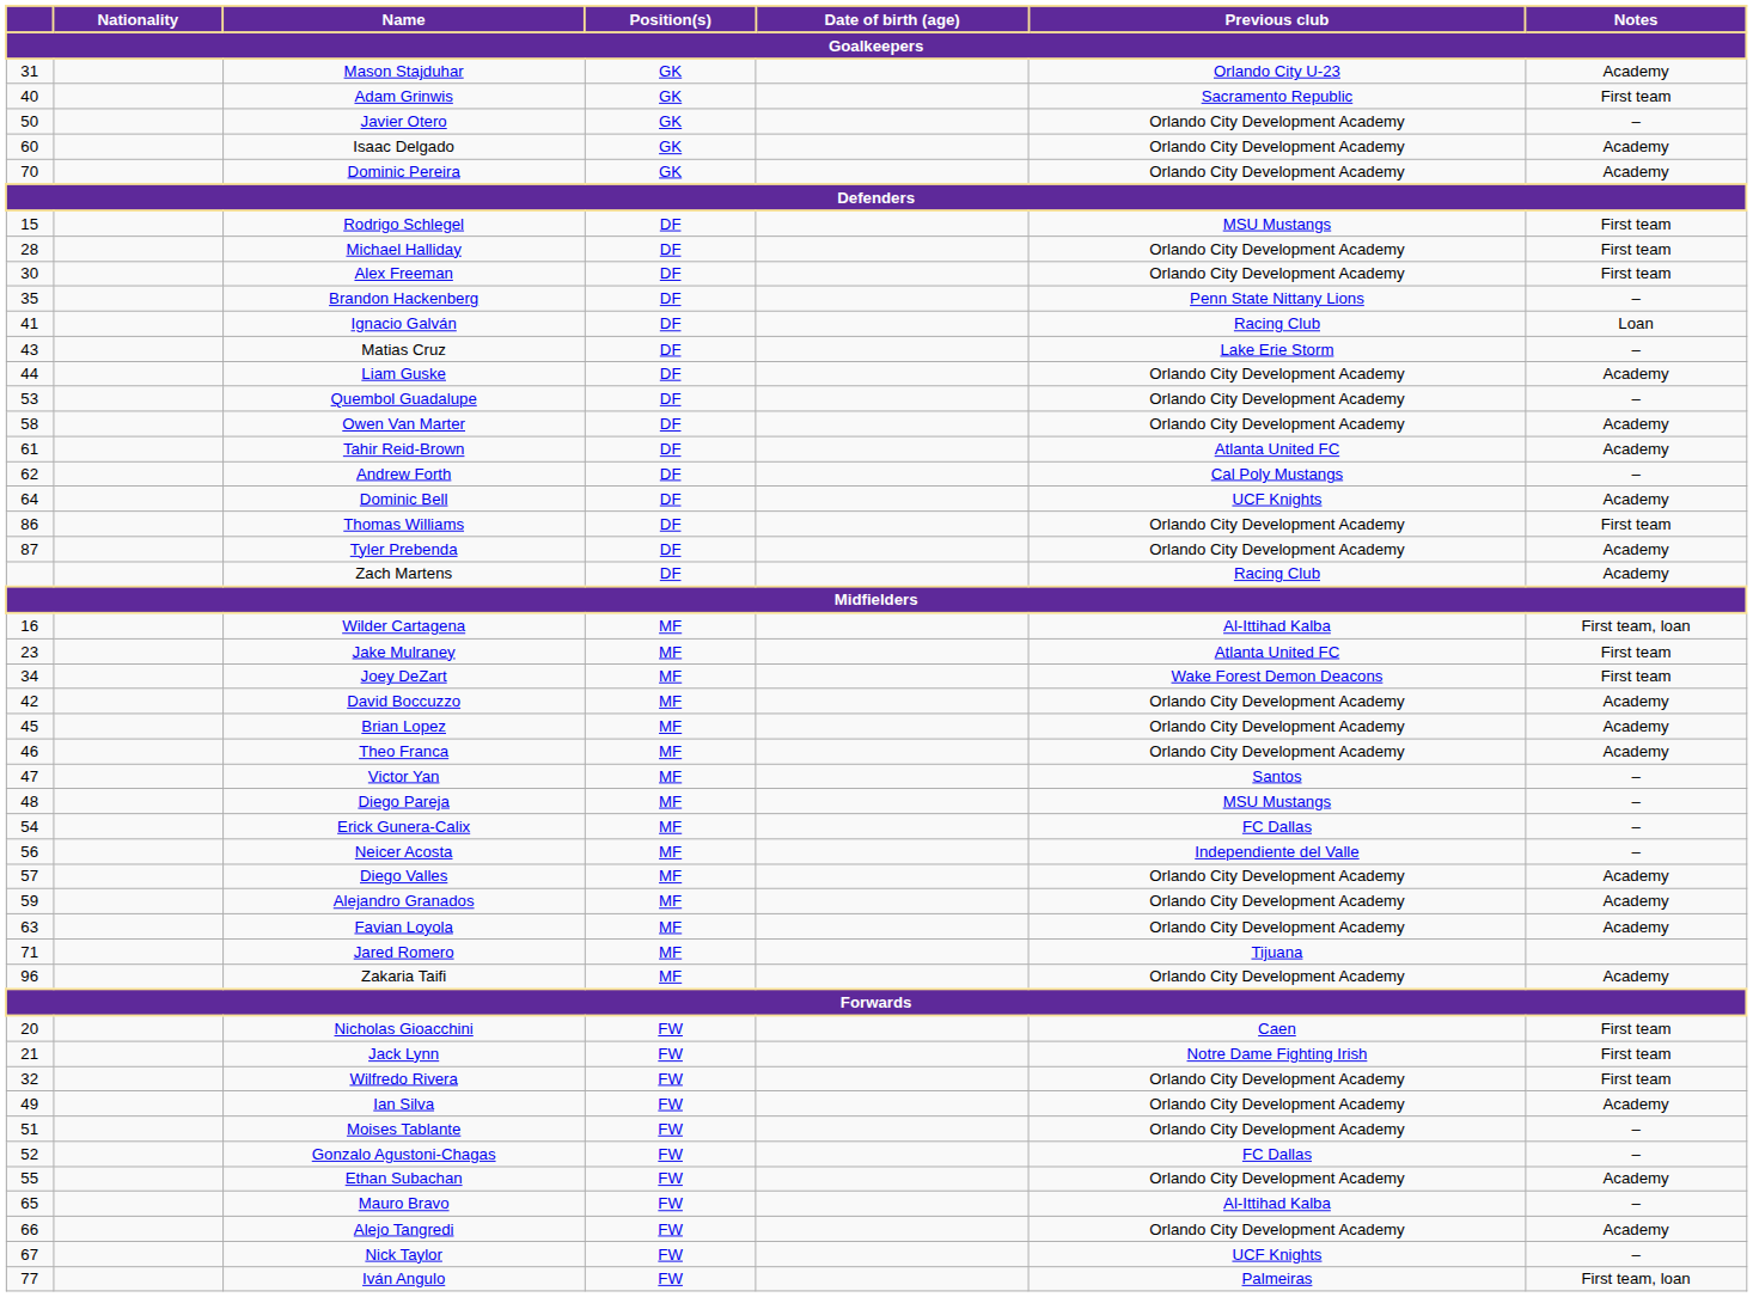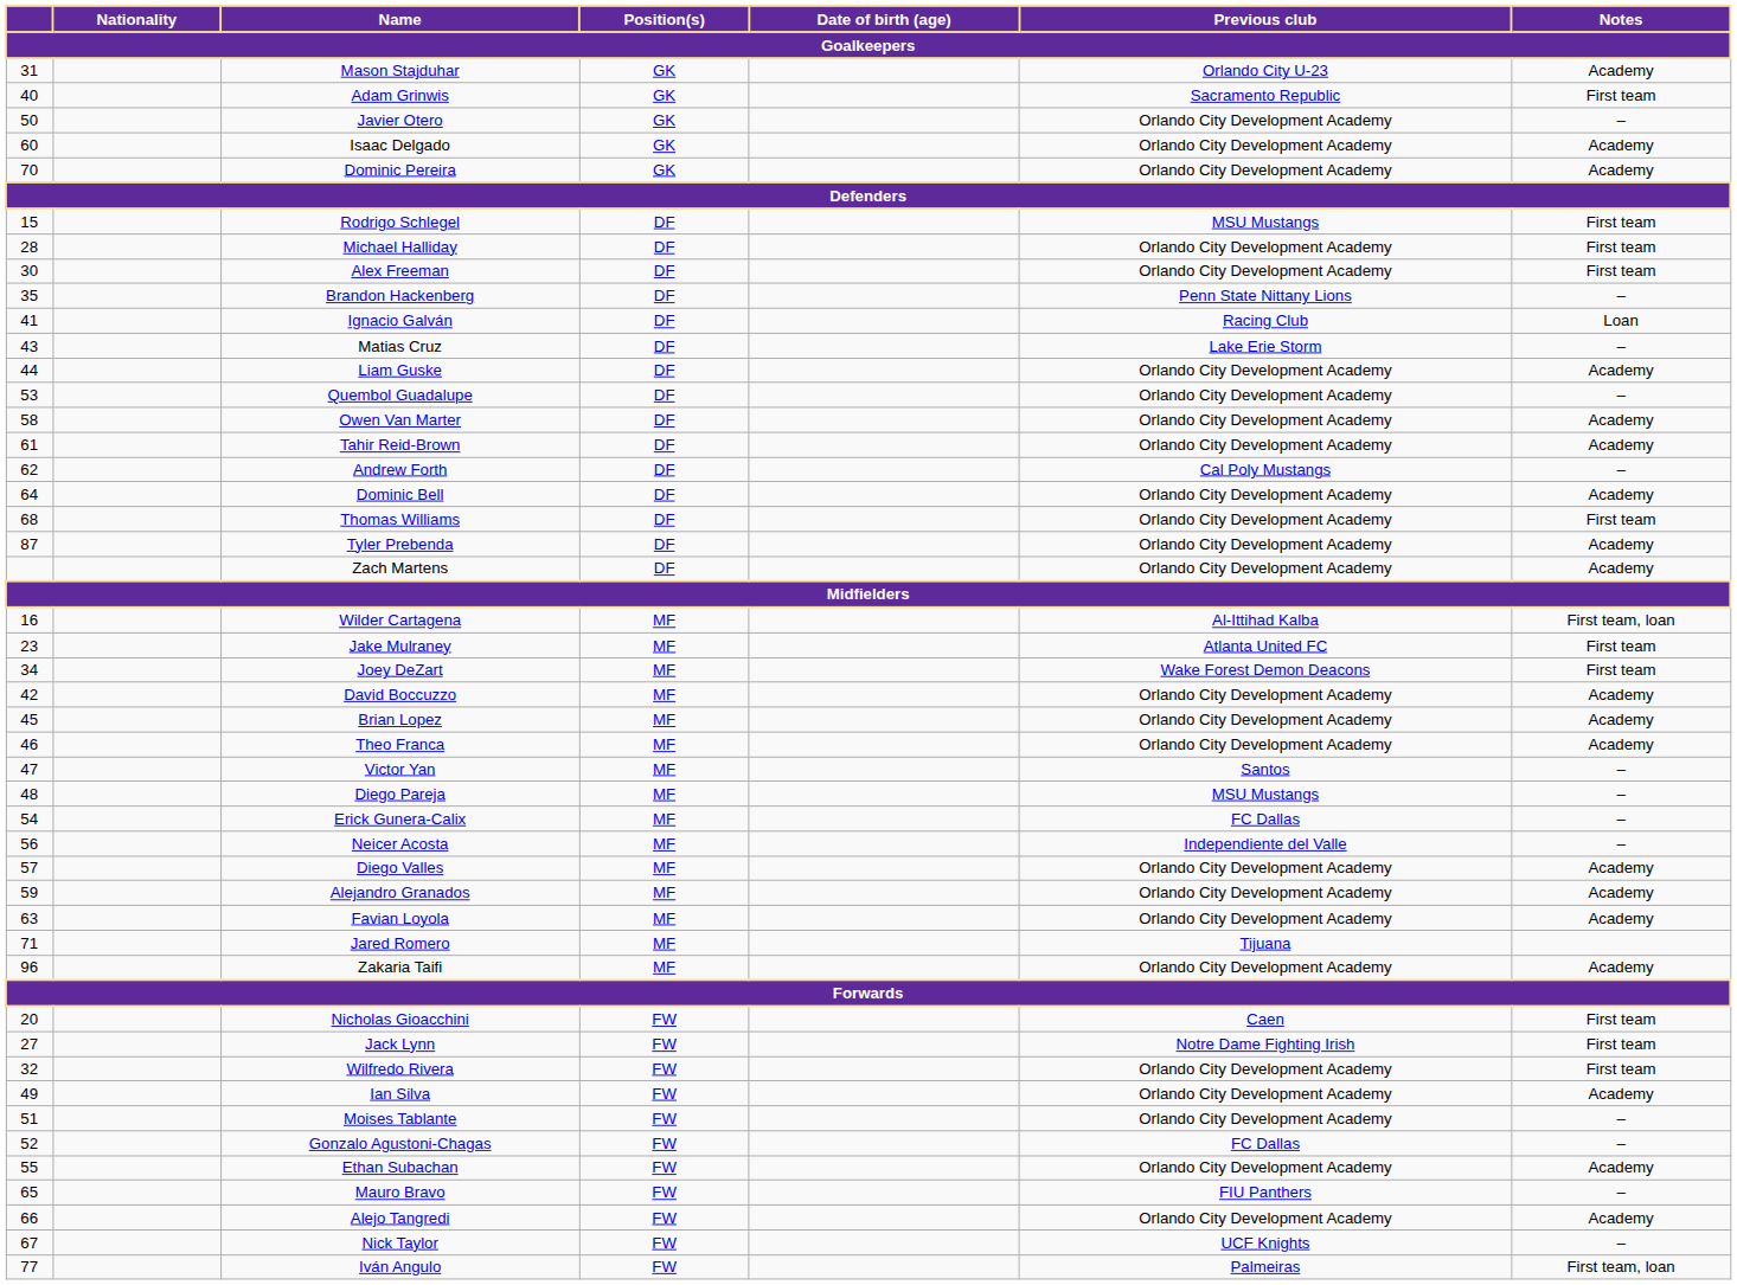 <table class="wikitable" style="text-align:center; font-size:90%; width:100%;">
 <tr>
 <th style="background:#5E299A; color:white; border:2px solid #F8E196; text-align:center;"></th>
 <th style="background:#5E299A; color:white; border:2px solid #F8E196; text-align:center;">Nationality</th>
 <th style="background:#5E299A; color:white; border:2px solid #F8E196; text-align:center;">Name</th>
 <th style="background:#5E299A; color:white; border:2px solid #F8E196; text-align:center;">Position(s)</th>
 <th style="background:#5E299A; color:white; border:2px solid #F8E196; text-align:center;">Date of birth (age)</th>
 <th style="background:#5E299A; color:white; border:2px solid #F8E196; text-align:center;">Previous club</th>
 <th style="background:#5E299A; color:white; border:2px solid #F8E196; text-align:center;">Notes</th>
 </tr>
 <tr>
 <th colspan="7" style="text-align:center; background:#5E299A; color:white; border:2px solid #F8E196;">Goalkeepers</th>
 </tr>
 <tr>
 <td>31</td>
 <td></td>
 <td><a href='#'>Mason Stajduhar</a></td>
 <td><a href='#'>GK</a></td>
 <td></td>
 <td> <a href='#'>Orlando City U-23</a></td>
 <td>Academy</td>
 </tr>
 <tr>
 <td>40</td>
 <td></td>
 <td><a href='#'>Adam Grinwis</a></td>
 <td><a href='#'>GK</a></td>
 <td></td>
 <td> <a href='#'>Sacramento Republic</a></td>
 <td>First team</td>
 </tr>
 <tr>
 <td>50</td>
 <td></td>
 <td><a href='#'>Javier Otero</a></td>
 <td><a href='#'>GK</a></td>
 <td></td>
 <td> Orlando City Development Academy</td>
 <td>–</td>
 </tr>
 <tr>
 <td>60</td>
 <td></td>
 <td>Isaac Delgado</td>
 <td><a href='#'>GK</a></td>
 <td></td>
 <td> Orlando City Development Academy</td>
 <td>Academy</td>
 </tr>
 <tr>
 <td>70</td>
 <td></td>
 <td><a href='#'>Dominic Pereira</a></td>
 <td><a href='#'>GK</a></td>
 <td></td>
 <td> Orlando City Development Academy</td>
 <td>Academy</td>
 </tr>
 <tr>
 <th colspan="7" style="text-align:center; background:#5E299A; color:white; border:2px solid #F8E196;">Defenders</th>
 </tr>
 <tr>
 <td>15</td>
 <td></td>
 <td><a href='#'>Rodrigo Schlegel</a></td>
 <td><a href='#'>DF</a></td>
 <td></td>
 <td> <a href='#'>MSU Mustangs</a></td>
 <td>First team</td>
 </tr>
 <tr>
 <td>28</td>
 <td></td>
 <td><a href='#'>Michael Halliday</a></td>
 <td><a href='#'>DF</a></td>
 <td></td>
 <td> Orlando City Development Academy</td>
 <td>First team</td>
 </tr>
 <tr>
 <td>30</td>
 <td></td>
 <td><a href='#'>Alex Freeman</a></td>
 <td><a href='#'>DF</a></td>
 <td></td>
 <td> Orlando City Development Academy</td>
 <td>First team</td>
 </tr>
 <tr>
 <td>35</td>
 <td></td>
 <td><a href='#'>Brandon Hackenberg</a></td>
 <td><a href='#'>DF</a></td>
 <td></td>
 <td> <a href='#'>Penn State Nittany Lions</a></td>
 <td>–</td>
 </tr>
 <tr>
 <td>41</td>
 <td></td>
 <td><a href='#'>Ignacio Galván</a></td>
 <td><a href='#'>DF</a></td>
 <td></td>
 <td> <a href='#'>Racing Club</a></td>
 <td>Loan</td>
 </tr>
 <tr>
 <td>43</td>
 <td></td>
 <td>Matias Cruz</td>
 <td><a href='#'>DF</a></td>
 <td></td>
 <td> <a href='#'>Lake Erie Storm</a></td>
 <td>–</td>
 </tr>
 <tr>
 <td>44</td>
 <td></td>
 <td><a href='#'>Liam Guske</a></td>
 <td><a href='#'>DF</a></td>
 <td></td>
 <td> Orlando City Development Academy</td>
 <td>Academy</td>
 </tr>
 <tr>
 <td>53</td>
 <td></td>
 <td><a href='#'>Quembol Guadalupe</a></td>
 <td><a href='#'>DF</a></td>
 <td></td>
 <td> Orlando City Development Academy</td>
 <td>–</td>
 </tr>
 <tr>
 <td>58</td>
 <td></td>
 <td><a href='#'>Owen Van Marter</a></td>
 <td><a href='#'>DF</a></td>
 <td></td>
 <td> Orlando City Development Academy</td>
 <td>Academy</td>
 </tr>
 <tr>
 <td>61</td>
 <td></td>
 <td><a href='#'>Tahir Reid-Brown</a></td>
 <td><a href='#'>DF</a></td>
 <td></td>
-<td> <a href='#'>Atlanta United FC</a></td>
+<td> Orlando City Development Academy</td>
 <td>Academy</td>
 </tr>
 <tr>
 <td>62</td>
 <td></td>
 <td><a href='#'>Andrew Forth</a></td>
 <td><a href='#'>DF</a></td>
 <td></td>
 <td> <a href='#'>Cal Poly Mustangs</a></td>
 <td>–</td>
 </tr>
 <tr>
 <td>64</td>
 <td></td>
 <td><a href='#'>Dominic Bell</a></td>
 <td><a href='#'>DF</a></td>
 <td></td>
-<td> <a href='#'>UCF Knights</a></td>
+<td> Orlando City Development Academy</td>
 <td>Academy</td>
 </tr>
 <tr>
-<td>86</td>
+<td>68</td>
 <td></td>
 <td><a href='#'>Thomas Williams</a></td>
 <td><a href='#'>DF</a></td>
 <td></td>
 <td> Orlando City Development Academy</td>
 <td>First team</td>
 </tr>
 <tr>
 <td>87</td>
 <td></td>
 <td><a href='#'>Tyler Prebenda</a></td>
 <td><a href='#'>DF</a></td>
 <td></td>
 <td> Orlando City Development Academy</td>
 <td>Academy</td>
 </tr>
 <tr>
 <td></td>
 <td></td>
 <td>Zach Martens</td>
 <td><a href='#'>DF</a></td>
 <td></td>
-<td> <a href='#'>Racing Club</a></td>
+<td> Orlando City Development Academy</td>
 <td>Academy</td>
 </tr>
 <tr>
 <th colspan="7" style="text-align:center; background:#5E299A; color:white; border:2px solid #F8E196;">Midfielders</th>
 </tr>
 <tr>
 <td>16</td>
 <td></td>
 <td><a href='#'>Wilder Cartagena</a></td>
 <td><a href='#'>MF</a></td>
 <td></td>
 <td> <a href='#'>Al-Ittihad Kalba</a></td>
 <td>First team, loan</td>
 </tr>
 <tr>
 <td>23</td>
 <td></td>
 <td><a href='#'>Jake Mulraney</a></td>
 <td><a href='#'>MF</a></td>
 <td></td>
 <td> <a href='#'>Atlanta United FC</a></td>
 <td>First team</td>
 </tr>
 <tr>
 <td>34</td>
 <td></td>
 <td><a href='#'>Joey DeZart</a></td>
 <td><a href='#'>MF</a></td>
 <td></td>
 <td> <a href='#'>Wake Forest Demon Deacons</a></td>
 <td>First team</td>
 </tr>
 <tr>
 <td>42</td>
 <td></td>
 <td><a href='#'>David Boccuzzo</a></td>
 <td><a href='#'>MF</a></td>
 <td></td>
 <td> Orlando City Development Academy</td>
 <td>Academy</td>
 </tr>
 <tr>
 <td>45</td>
 <td></td>
 <td><a href='#'>Brian Lopez</a></td>
 <td><a href='#'>MF</a></td>
 <td></td>
 <td> Orlando City Development Academy</td>
 <td>Academy</td>
 </tr>
 <tr>
 <td>46</td>
 <td></td>
 <td><a href='#'>Theo Franca</a></td>
 <td><a href='#'>MF</a></td>
 <td></td>
 <td> Orlando City Development Academy</td>
 <td>Academy</td>
 </tr>
 <tr>
 <td>47</td>
 <td></td>
 <td><a href='#'>Victor Yan</a></td>
 <td><a href='#'>MF</a></td>
 <td></td>
 <td> <a href='#'>Santos</a></td>
 <td>–</td>
 </tr>
 <tr>
 <td>48</td>
 <td></td>
 <td><a href='#'>Diego Pareja</a></td>
 <td><a href='#'>MF</a></td>
 <td></td>
 <td> <a href='#'>MSU Mustangs</a></td>
 <td>–</td>
 </tr>
 <tr>
 <td>54</td>
 <td></td>
 <td><a href='#'>Erick Gunera-Calix</a></td>
 <td><a href='#'>MF</a></td>
 <td></td>
 <td> <a href='#'>FC Dallas</a></td>
 <td>–</td>
 </tr>
 <tr>
 <td>56</td>
 <td></td>
 <td><a href='#'>Neicer Acosta</a></td>
 <td><a href='#'>MF</a></td>
 <td></td>
 <td> <a href='#'>Independiente del Valle</a></td>
 <td>–</td>
 </tr>
 <tr>
 <td>57</td>
 <td></td>
 <td><a href='#'>Diego Valles</a></td>
 <td><a href='#'>MF</a></td>
 <td></td>
 <td> Orlando City Development Academy</td>
 <td>Academy</td>
 </tr>
 <tr>
 <td>59</td>
 <td></td>
 <td><a href='#'>Alejandro Granados</a></td>
 <td><a href='#'>MF</a></td>
 <td></td>
 <td> Orlando City Development Academy</td>
 <td>Academy</td>
 </tr>
 <tr>
 <td>63</td>
 <td></td>
 <td><a href='#'>Favian Loyola</a></td>
 <td><a href='#'>MF</a></td>
 <td></td>
 <td> Orlando City Development Academy</td>
 <td>Academy</td>
 </tr>
 <tr>
 <td>71</td>
 <td></td>
 <td><a href='#'>Jared Romero</a></td>
 <td><a href='#'>MF</a></td>
 <td></td>
 <td> <a href='#'>Tijuana</a></td>
 <td></td>
 </tr>
 <tr>
 <td>96</td>
 <td></td>
 <td>Zakaria Taifi</td>
 <td><a href='#'>MF</a></td>
 <td></td>
 <td> Orlando City Development Academy</td>
 <td>Academy</td>
 </tr>
 <tr>
 <th colspan="7" style="text-align:center; background:#5E299A; color:white; border:2px solid #F8E196;">Forwards</th>
 </tr>
 <tr>
 <td>20</td>
 <td></td>
 <td><a href='#'>Nicholas Gioacchini</a></td>
 <td><a href='#'>FW</a></td>
 <td></td>
 <td> <a href='#'>Caen</a></td>
 <td>First team</td>
 </tr>
 <tr>
-<td>21</td>
+<td>27</td>
 <td></td>
 <td><a href='#'>Jack Lynn</a></td>
 <td><a href='#'>FW</a></td>
 <td></td>
 <td> <a href='#'>Notre Dame Fighting Irish</a></td>
 <td>First team</td>
 </tr>
 <tr>
 <td>32</td>
 <td></td>
 <td><a href='#'>Wilfredo Rivera</a></td>
 <td><a href='#'>FW</a></td>
 <td></td>
 <td> Orlando City Development Academy</td>
 <td>First team</td>
 </tr>
 <tr>
 <td>49</td>
 <td></td>
 <td><a href='#'>Ian Silva</a></td>
 <td><a href='#'>FW</a></td>
 <td></td>
 <td> Orlando City Development Academy</td>
 <td>Academy</td>
 </tr>
 <tr>
 <td>51</td>
 <td></td>
 <td><a href='#'>Moises Tablante</a></td>
 <td><a href='#'>FW</a></td>
 <td></td>
 <td> Orlando City Development Academy</td>
 <td>–</td>
 </tr>
 <tr>
 <td>52</td>
 <td></td>
 <td><a href='#'>Gonzalo Agustoni-Chagas</a></td>
 <td><a href='#'>FW</a></td>
 <td></td>
 <td> <a href='#'>FC Dallas</a></td>
 <td>–</td>
 </tr>
 <tr>
 <td>55</td>
 <td></td>
 <td><a href='#'>Ethan Subachan</a></td>
 <td><a href='#'>FW</a></td>
 <td></td>
 <td> Orlando City Development Academy</td>
 <td>Academy</td>
 </tr>
 <tr>
 <td>65</td>
 <td></td>
 <td><a href='#'>Mauro Bravo</a></td>
 <td><a href='#'>FW</a></td>
 <td></td>
-<td> <a href='#'>Al-Ittihad Kalba</a></td>
+<td> <a href='#'>FIU Panthers</a></td>
 <td>–</td>
 </tr>
 <tr>
 <td>66</td>
 <td></td>
 <td><a href='#'>Alejo Tangredi</a></td>
 <td><a href='#'>FW</a></td>
 <td></td>
 <td> Orlando City Development Academy</td>
 <td>Academy</td>
 </tr>
 <tr>
 <td>67</td>
 <td></td>
 <td><a href='#'>Nick Taylor</a></td>
 <td><a href='#'>FW</a></td>
 <td></td>
 <td> <a href='#'>UCF Knights</a></td>
 <td>–</td>
 </tr>
 <tr>
 <td>77</td>
 <td></td>
 <td><a href='#'>Iván Angulo</a></td>
 <td><a href='#'>FW</a></td>
 <td></td>
 <td> <a href='#'>Palmeiras</a></td>
 <td>First team, loan</td>
 </tr>
 </table>
